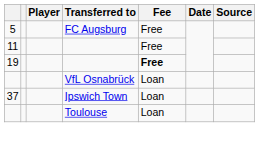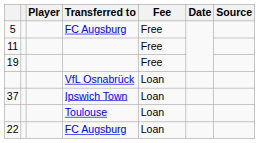 <table class="wikitable plainrowheaders sortable">
 <tr>
 <th></th>
 <th></th>
 <th scope=col>Player</th>
 <th>Transferred to</th>
 <th !scope=col; style="width: 65px;">Fee</th>
 <th scope=col>Date</th>
 <th scope=col>Source</th>
 </tr>
 <tr>
 <td align=center>5</td>
 <td align=center></td>
 <td></td>
 <td> <a href='#'>FC Augsburg</a></td>
 <td>Free</td>
 <td rowspan=3></td>
 <td></td>
 </tr>
 <tr>
 <td align=center>11</td>
 <td align=center></td>
 <td></td>
 <td></td>
 <td>Free</td>
 <td></td>
 </tr>
 <tr>
 <td align=center>19</td>
 <td align=center></td>
 <td></td>
 <td></td>
-<td><strong>Free</strong></td>
+<td>Free</td>
 <td></td>
 </tr>
 <tr>
 <td align=center></td>
 <td align=center></td>
 <td></td>
 <td> <a href='#'>VfL Osnabrück</a></td>
 <td>Loan</td>
 <td></td>
 <td></td>
 </tr>
 <tr>
 <td align=center>37</td>
 <td align=center></td>
 <td></td>
 <td> <a href='#'>Ipswich Town</a></td>
 <td>Loan</td>
 <td></td>
 <td></td>
 </tr>
 <tr>
 <td align=center></td>
 <td align=center></td>
 <td></td>
 <td> <a href='#'>Toulouse</a></td>
 <td>Loan</td>
 <td></td>
 <td></td>
 </tr>
+<tr>
+<td align=center>22</td>
+<td align=center></td>
+<td></td>
+<td> <a href='#'>FC Augsburg</a></td>
+<td>Loan</td>
+<td></td>
+<td></td>
+</tr>
 </table>
